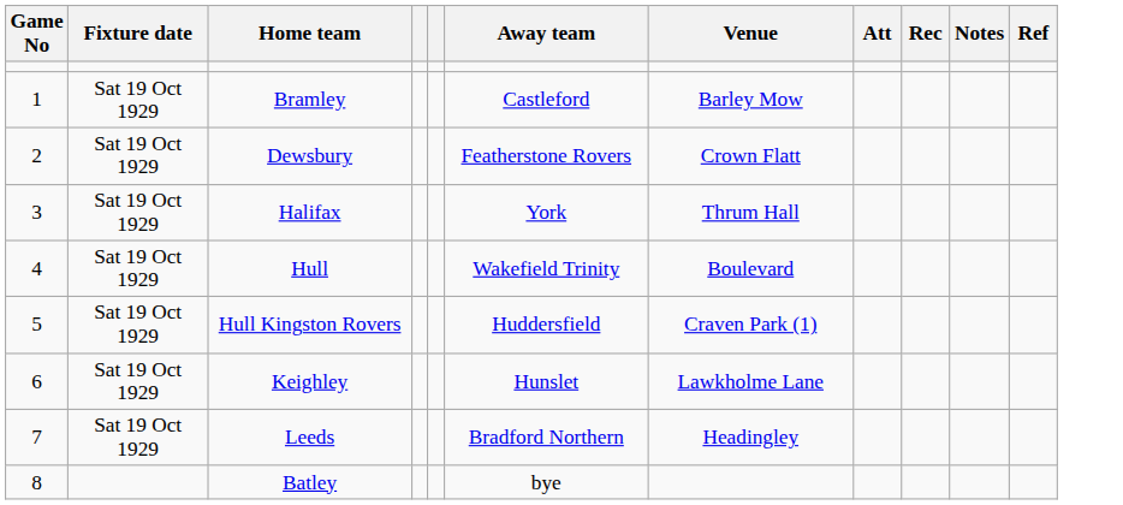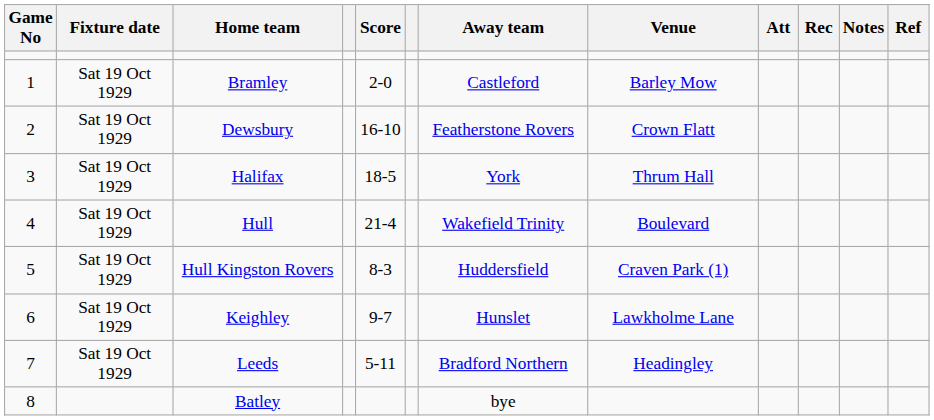 <table class="wikitable" style="text-align:center;">
 <tr>
 <th width=20 abbr="No">Game No</th>
 <th width=100 abbr="Date">Fixture date</th>
 <th width=150 abbr="Home team">Home team</th>
 <th width=5 abbr="space"></th>
+<th width=20 abbr="Score">Score</th>
 <th width=5 abbr="space"></th>
 <th width=150 abbr="Away team">Away team</th>
 <th width=150 abbr="Venue">Venue</th>
 <th width=30 abbr="Att">Att</th>
 <th width=30 abbr="Rec">Rec</th>
 <th width=20 abbr="Notes">Notes</th>
 <th width=30 abbr="Ref">Ref</th>
 </tr>
 <tr>
 <td></td>
 <td></td>
 <td></td>
 <td></td>
 <td></td>
 <td></td>
 <td></td>
 <td></td>
 <td></td>
 <td></td>
 <td></td>
+<td></td>
 </tr>
 <tr>
 <td>1</td>
 <td>Sat 19 Oct 1929</td>
 <td><a href='#'>Bramley</a></td>
 <td></td>
+<td>2-0</td>
 <td></td>
 <td><a href='#'>Castleford</a></td>
 <td><a href='#'>Barley Mow</a></td>
 <td></td>
 <td></td>
 <td></td>
 <td></td>
 </tr>
 <tr>
 <td>2</td>
 <td>Sat 19 Oct 1929</td>
 <td><a href='#'>Dewsbury</a></td>
 <td></td>
+<td>16-10</td>
 <td></td>
 <td><a href='#'>Featherstone Rovers</a></td>
 <td><a href='#'>Crown Flatt</a></td>
 <td></td>
 <td></td>
 <td></td>
 <td></td>
 </tr>
 <tr>
 <td>3</td>
 <td>Sat 19 Oct 1929</td>
 <td><a href='#'>Halifax</a></td>
 <td></td>
+<td>18-5</td>
 <td></td>
 <td><a href='#'>York</a></td>
 <td><a href='#'>Thrum Hall</a></td>
 <td></td>
 <td></td>
 <td></td>
 <td></td>
 </tr>
 <tr>
 <td>4</td>
 <td>Sat 19 Oct 1929</td>
 <td><a href='#'>Hull</a></td>
 <td></td>
+<td>21-4</td>
 <td></td>
 <td><a href='#'>Wakefield Trinity</a></td>
 <td><a href='#'>Boulevard</a></td>
 <td></td>
 <td></td>
 <td></td>
 <td></td>
 </tr>
 <tr>
 <td>5</td>
 <td>Sat 19 Oct 1929</td>
 <td><a href='#'>Hull Kingston Rovers</a></td>
 <td></td>
+<td>8-3</td>
 <td></td>
 <td><a href='#'>Huddersfield</a></td>
 <td><a href='#'>Craven Park (1)</a></td>
 <td></td>
 <td></td>
 <td></td>
 <td></td>
 </tr>
 <tr>
 <td>6</td>
 <td>Sat 19 Oct 1929</td>
 <td><a href='#'>Keighley</a></td>
 <td></td>
+<td>9-7</td>
 <td></td>
 <td><a href='#'>Hunslet</a></td>
 <td><a href='#'>Lawkholme Lane</a></td>
 <td></td>
 <td></td>
 <td></td>
 <td></td>
 </tr>
 <tr>
 <td>7</td>
 <td>Sat 19 Oct 1929</td>
 <td><a href='#'>Leeds</a></td>
 <td></td>
+<td>5-11</td>
 <td></td>
 <td><a href='#'>Bradford Northern</a></td>
 <td><a href='#'>Headingley</a></td>
 <td></td>
 <td></td>
 <td></td>
 <td></td>
 </tr>
 <tr>
 <td>8</td>
 <td></td>
 <td><a href='#'>Batley</a></td>
 <td></td>
 <td></td>
+<td></td>
 <td>bye</td>
 <td></td>
 <td></td>
 <td></td>
 <td></td>
 <td></td>
 </tr>
 </table>
